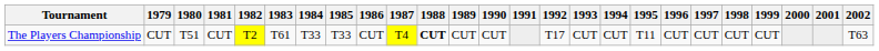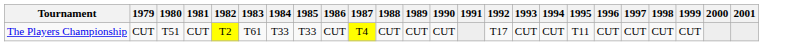 <table class="wikitable" style="font-size:95%;text-align:center;">
 <tr>
 <th>Tournament</th>
 <th>1979</th>
 <th>1980</th>
 <th>1981</th>
 <th>1982</th>
 <th>1983</th>
 <th>1984</th>
 <th>1985</th>
 <th>1986</th>
 <th>1987</th>
 <th>1988</th>
 <th>1989</th>
 <th>1990</th>
 <th>1991</th>
 <th>1992</th>
 <th>1993</th>
 <th>1994</th>
 <th>1995</th>
 <th>1996</th>
 <th>1997</th>
 <th>1998</th>
 <th>1999</th>
 <th>2000</th>
 <th>2001</th>
-<th>2002</th>
 </tr>
 <tr>
 <td align=left><a href='#'>The Players Championship</a></td>
 <td>CUT</td>
 <td>T51</td>
 <td>CUT</td>
 <td style="background:yellow;">T2</td>
 <td>T61</td>
 <td>T33</td>
 <td>T33</td>
 <td>CUT</td>
 <td style="background:yellow;">T4</td>
-<td><strong>CUT</strong></td>
+<td>CUT</td>
 <td>CUT</td>
 <td>CUT</td>
 <td style="background:#eeeeee;"></td>
 <td>T17</td>
 <td>CUT</td>
 <td>CUT</td>
 <td>T11</td>
 <td>CUT</td>
 <td>CUT</td>
 <td>CUT</td>
 <td>CUT</td>
 <td style="background:#eeeeee;"></td>
 <td style="background:#eeeeee;"></td>
-<td>T63</td>
 </tr>
 </table>
